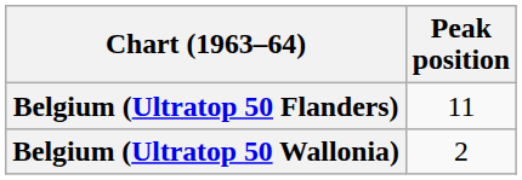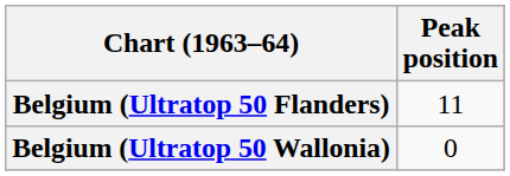 <table class="wikitable plainrowheaders" style="text-align:center">
 <tr>
 <th scope="col">Chart (1963–64)</th>
 <th scope="col">Peak<br>position</th>
 </tr>
 <tr>
 <th scope="row">Belgium (<a href='#'>Ultratop 50</a> Flanders)</th>
 <td>11</td>
 </tr>
 <tr>
 <th scope="row">Belgium (<a href='#'>Ultratop 50</a> Wallonia)</th>
-<td>2</td>
+<td>0</td>
 </tr>
 </table>
